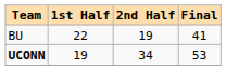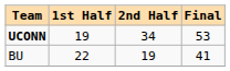 <table class="wikitable" align=right>
 <tr bgcolor=#ffdead align=center>
 <td><strong>Team</strong></td>
 <td><strong>1st Half</strong></td>
 <td><strong>2nd Half</strong></td>
 <td><strong>Final</strong></td>
 </tr>
 <tr>
+<td><strong>UCONN</strong></td>
+<td align=center>19</td>
+<td align=center>34</td>
+<td align=center>53</td>
+</tr>
+<tr>
 <td>BU</td>
 <td align=center>22</td>
 <td align=center>19</td>
 <td align=center>41</td>
 </tr>
 <tr>
-<td><strong>UCONN</strong></td>
-<td align=center>19</td>
-<td align=center>34</td>
-<td align=center>53</td>
-</tr>
-<tr>
 </tr>
 </table>
